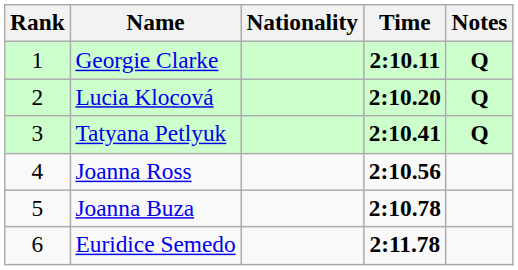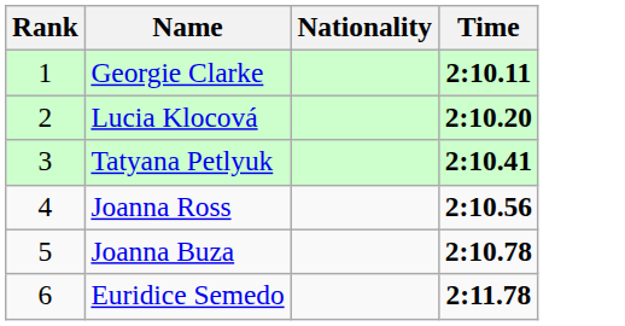 <table class="wikitable sortable" style="text-align:center">
 <tr>
 <th>Rank</th>
 <th>Name</th>
 <th>Nationality</th>
 <th>Time</th>
-<th>Notes</th>
 </tr>
 <tr bgcolor=ccffcc>
 <td>1</td>
 <td align=left><a href='#'>Georgie Clarke</a></td>
 <td align=left></td>
 <td><strong>2:10.11</strong></td>
-<td><strong>Q</strong></td>
 </tr>
 <tr bgcolor=ccffcc>
 <td>2</td>
 <td align=left><a href='#'>Lucia Klocová</a></td>
 <td align=left></td>
 <td><strong>2:10.20</strong></td>
-<td><strong>Q</strong></td>
 </tr>
 <tr bgcolor=ccffcc>
 <td>3</td>
 <td align=left><a href='#'>Tatyana Petlyuk</a></td>
 <td align=left></td>
 <td><strong>2:10.41</strong></td>
-<td><strong>Q</strong></td>
 </tr>
 <tr>
 <td>4</td>
 <td align=left><a href='#'>Joanna Ross</a></td>
 <td align=left></td>
 <td><strong>2:10.56</strong></td>
-<td></td>
 </tr>
 <tr>
 <td>5</td>
 <td align=left><a href='#'>Joanna Buza</a></td>
 <td align=left></td>
 <td><strong>2:10.78</strong></td>
-<td></td>
 </tr>
 <tr>
 <td>6</td>
 <td align=left><a href='#'>Euridice Semedo</a></td>
 <td align=left></td>
 <td><strong>2:11.78</strong></td>
-<td></td>
 </tr>
 </table>
